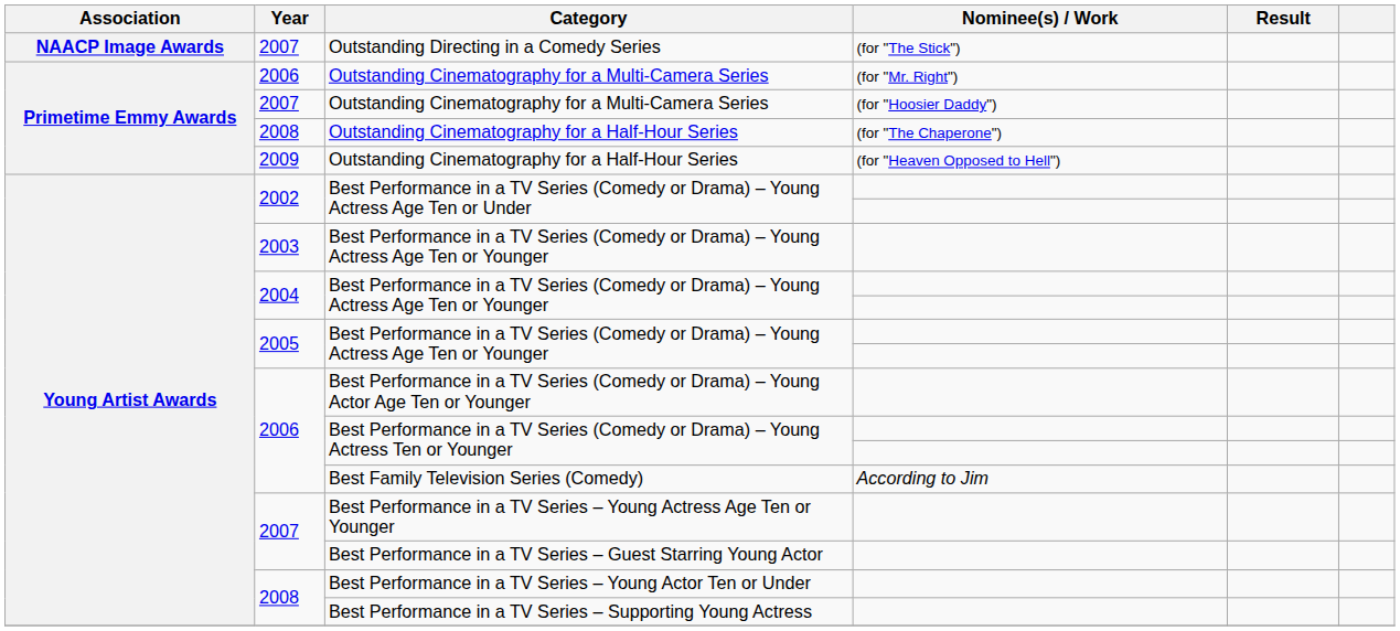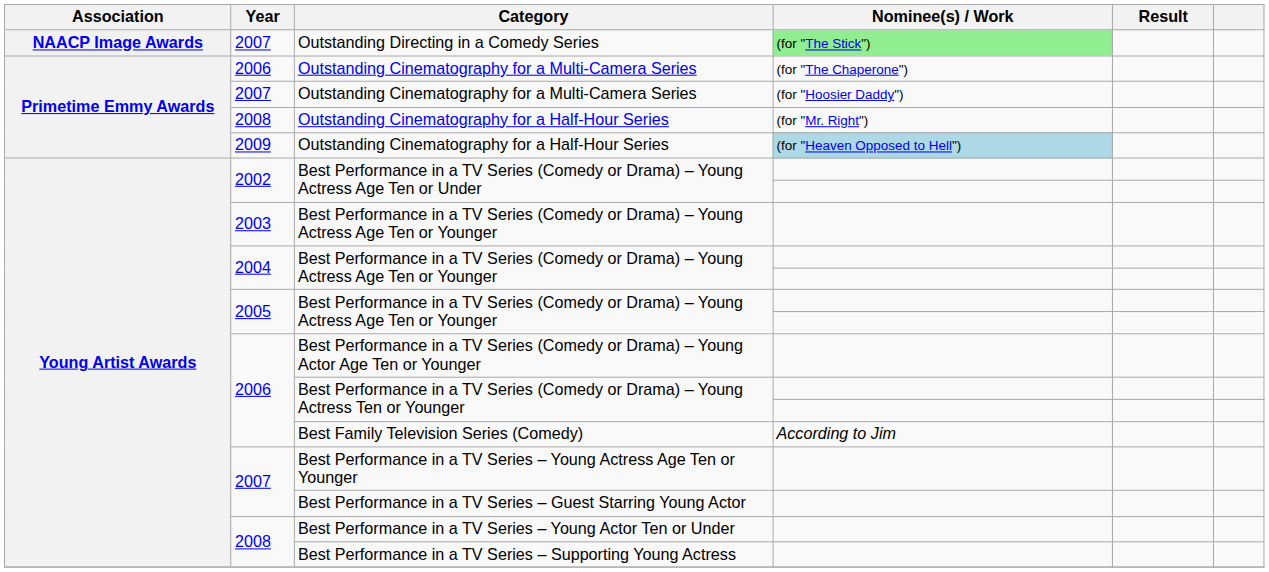 <table class="wikitable sortable plainrowheaders">
 <tr>
 <th scope="col" style="width:18%;">Association</th>
 <th scope="col" style="width:5%;">Year</th>
 <th scope="col" style="width:38%;">Category</th>
 <th scope="col" style="width:27%;">Nominee(s) / Work</th>
 <th scope="col" class="unsortable" style="width:8%;">Result</th>
 <th scope="col" class="unsortable" style="width:4%;"></th>
 </tr>
 <tr>
 <th scope="row" rowspan="1"><a href='#'>NAACP Image Awards</a></th>
 <td><a href='#'>2007</a></td>
 <td>Outstanding Directing in a Comedy Series</td>
-<td> <small>(for "<a href='#'>The Stick</a>")</small></td>
+<td style="background: lightgreen;"> <small>(for "<a href='#'>The Stick</a>")</small></td>
 <td></td>
 <td style="text-align:center;"></td>
 </tr>
 <tr>
 <th scope="row" rowspan="4"><a href='#'>Primetime Emmy Awards</a></th>
 <td><a href='#'>2006</a></td>
 <td><a href='#'>Outstanding Cinematography for a Multi-Camera Series</a></td>
-<td> <small>(for "<a href='#'>Mr. Right</a>")</small></td>
+<td> <small>(for "<a href='#'>The Chaperone</a>")</small></td>
 <td></td>
 <td style="text-align:center;"></td>
 </tr>
 <tr>
 <td><a href='#'>2007</a></td>
 <td>Outstanding Cinematography for a Multi-Camera Series</td>
 <td> <small>(for "<a href='#'>Hoosier Daddy</a>")</small></td>
 <td></td>
 <td style="text-align:center;"></td>
 </tr>
 <tr>
 <td><a href='#'>2008</a></td>
 <td><a href='#'>Outstanding Cinematography for a Half-Hour Series</a></td>
-<td> <small>(for "<a href='#'>The Chaperone</a>")</small></td>
+<td> <small>(for "<a href='#'>Mr. Right</a>")</small></td>
 <td></td>
 <td style="text-align:center;"></td>
 </tr>
 <tr>
 <td><a href='#'>2009</a></td>
 <td>Outstanding Cinematography for a Half-Hour Series</td>
-<td> <small>(for "<a href='#'>Heaven Opposed to Hell</a>")</small></td>
+<td style="background: lightblue;"> <small>(for "<a href='#'>Heaven Opposed to Hell</a>")</small></td>
 <td></td>
 <td style="text-align:center;"></td>
 </tr>
 <tr>
 <th scope="row" rowspan="15"><a href='#'>Young Artist Awards</a></th>
 <td scope="row" rowspan="2"><a href='#'>2002</a></td>
 <td scope="row" rowspan="2">Best Performance in a TV Series (Comedy or Drama) – Young Actress Age Ten or Under</td>
 <td></td>
 <td></td>
 <td style="text-align:center;"></td>
 </tr>
 <tr>
 <td></td>
 <td></td>
 <td style="text-align:center;"></td>
 </tr>
 <tr>
 <td><a href='#'>2003</a></td>
 <td>Best Performance in a TV Series (Comedy or Drama) – Young Actress Age Ten or Younger</td>
 <td></td>
 <td></td>
 <td style="text-align:center;"></td>
 </tr>
 <tr>
 <td scope="row" rowspan="2"><a href='#'>2004</a></td>
 <td scope="row" rowspan="2">Best Performance in a TV Series (Comedy or Drama) – Young Actress Age Ten or Younger</td>
 <td></td>
 <td></td>
 <td style="text-align:center;"></td>
 </tr>
 <tr>
 <td></td>
 <td></td>
 <td style="text-align:center;"></td>
 </tr>
 <tr>
 <td scope="row" rowspan="2"><a href='#'>2005</a></td>
 <td scope="row" rowspan="2">Best Performance in a TV Series (Comedy or Drama) – Young Actress Age Ten or Younger</td>
 <td></td>
 <td></td>
 <td style="text-align:center;"></td>
 </tr>
 <tr>
 <td></td>
 <td></td>
 <td style="text-align:center;"></td>
 </tr>
 <tr>
 <td scope="row" rowspan="4"><a href='#'>2006</a></td>
 <td>Best Performance in a TV Series (Comedy or Drama) – Young Actor Age Ten or Younger</td>
 <td></td>
 <td></td>
 <td style="text-align:center;"></td>
 </tr>
 <tr>
 <td scope="row" rowspan="2">Best Performance in a TV Series (Comedy or Drama) – Young Actress Ten or Younger</td>
 <td></td>
 <td></td>
 <td style="text-align:center;"></td>
 </tr>
 <tr>
 <td></td>
 <td></td>
 <td style="text-align:center;"></td>
 </tr>
 <tr>
 <td>Best Family Television Series (Comedy)</td>
 <td><em>According to Jim</em></td>
 <td></td>
 <td style="text-align:center;"></td>
 </tr>
 <tr>
 <td scope="row" rowspan="2"><a href='#'>2007</a></td>
 <td>Best Performance in a TV Series – Young Actress Age Ten or Younger</td>
 <td></td>
 <td></td>
 <td style="text-align:center;"></td>
 </tr>
 <tr>
 <td>Best Performance in a TV Series – Guest Starring Young Actor</td>
 <td></td>
 <td></td>
 <td style="text-align:center;"></td>
 </tr>
 <tr>
 <td scope="row" rowspan="2"><a href='#'>2008</a></td>
 <td>Best Performance in a TV Series – Young Actor Ten or Under</td>
 <td></td>
 <td></td>
 <td style="text-align:center;"></td>
 </tr>
 <tr>
 <td>Best Performance in a TV Series – Supporting Young Actress</td>
 <td></td>
 <td></td>
 <td style="text-align:center;"></td>
 </tr>
 <tr>
 </tr>
 </table>
